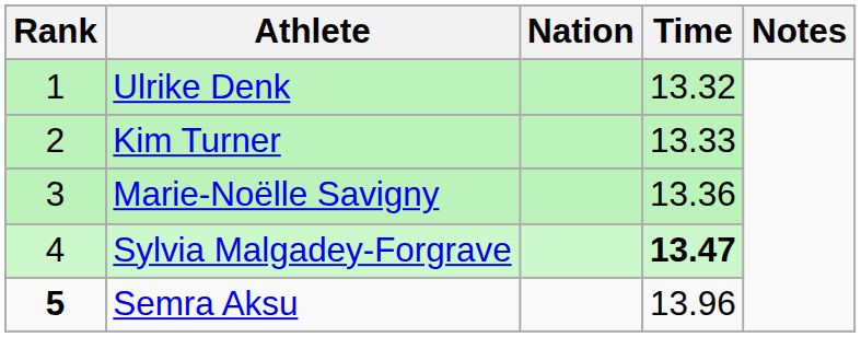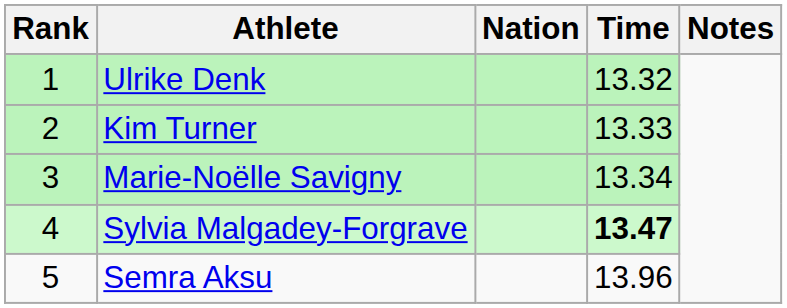 <table class="wikitable sortable" style="text-align:center">
 <tr>
 <th>Rank</th>
 <th>Athlete</th>
 <th>Nation</th>
 <th>Time</th>
 <th>Notes</th>
 </tr>
 <tr style="background:#bbf3bb;">
 <td>1</td>
 <td align=left><a href='#'>Ulrike Denk</a></td>
 <td align=left></td>
 <td>13.32</td>
 </tr>
 <tr style="background:#bbf3bb;">
 <td>2</td>
 <td align=left><a href='#'>Kim Turner</a></td>
 <td align=left></td>
 <td>13.33</td>
 </tr>
 <tr style="background:#bbf3bb;">
 <td>3</td>
 <td align=left><a href='#'>Marie-Noëlle Savigny</a></td>
 <td align=left></td>
-<td>13.36</td>
+<td>13.34</td>
 </tr>
 <tr style="background:#ccf9cc;">
 <td>4</td>
 <td align=left><a href='#'>Sylvia Malgadey-Forgrave</a></td>
 <td align=left></td>
 <td><strong>13.47</strong></td>
 </tr>
 <tr>
-<td><strong>5</strong></td>
+<td>5</td>
 <td align=left><a href='#'>Semra Aksu</a></td>
 <td align=left></td>
 <td>13.96</td>
 </tr>
 </table>
